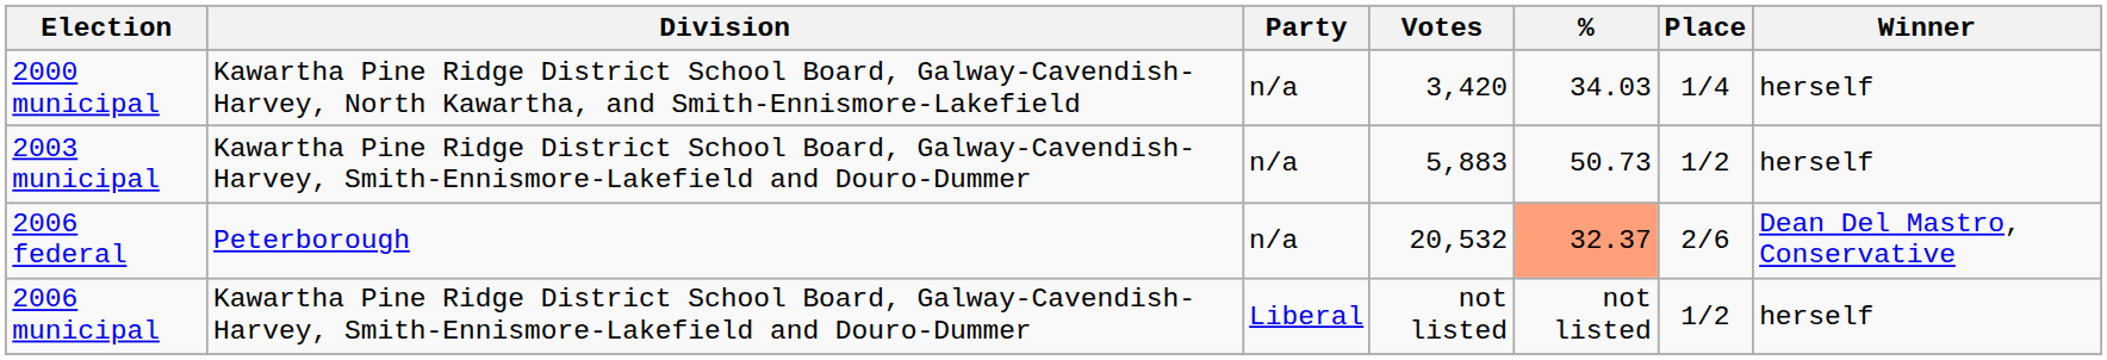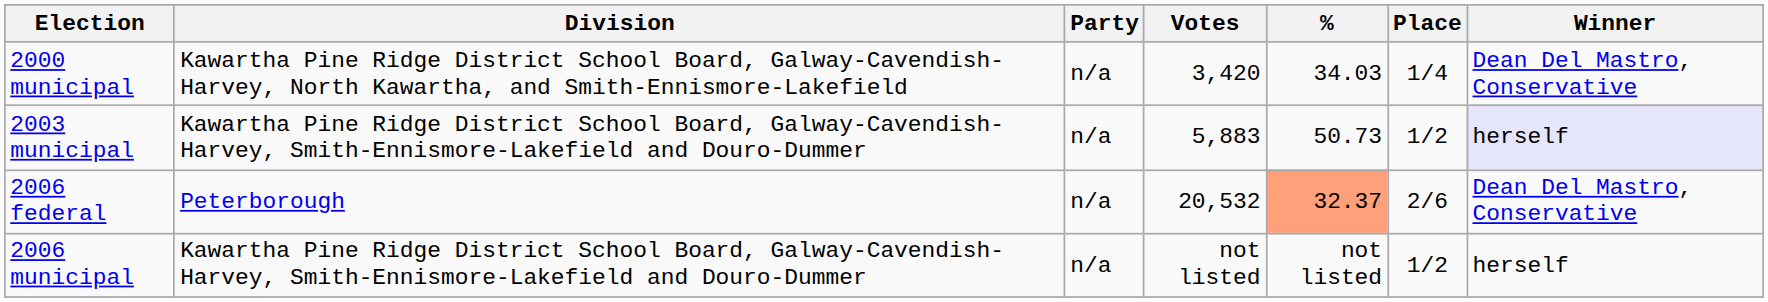 <table class="wikitable" width="1000">
 <tr>
 <th align="left">Election</th>
 <th align="left">Division</th>
 <th align="left">Party</th>
 <th align="right">Votes</th>
 <th align="right">%</th>
 <th align="center">Place</th>
 <th align="center">Winner</th>
 </tr>
 <tr>
 <td align="left"><a href='#'>2000 municipal</a></td>
 <td align="left">Kawartha Pine Ridge District School Board, Galway-Cavendish-Harvey, North Kawartha, and Smith-Ennismore-Lakefield</td>
 <td align="left">n/a</td>
 <td align="right">3,420</td>
 <td align="right">34.03</td>
 <td align="center">1/4</td>
-<td align="left">herself</td>
+<td align="left"><a href='#'>Dean Del Mastro</a>, <a href='#'>Conservative</a></td>
 </tr>
 <tr>
 <td align="left"><a href='#'>2003 municipal</a></td>
 <td align="left">Kawartha Pine Ridge District School Board, Galway-Cavendish-Harvey, Smith-Ennismore-Lakefield and Douro-Dummer</td>
 <td align="left">n/a</td>
 <td align="right">5,883</td>
 <td align="right">50.73</td>
 <td align="center">1/2</td>
-<td align="left">herself</td>
+<td align="left" style="background: lavender;">herself</td>
 </tr>
 <tr>
 <td align="left"><a href='#'>2006 federal</a></td>
 <td align="left"><a href='#'>Peterborough</a></td>
 <td align="left">n/a</td>
 <td align="right">20,532</td>
 <td align="right" style="background: lightsalmon;">32.37</td>
 <td align="center">2/6</td>
 <td align="left"><a href='#'>Dean Del Mastro</a>, <a href='#'>Conservative</a></td>
 </tr>
 <tr>
 <td align="left"><a href='#'>2006 municipal</a></td>
 <td align="left">Kawartha Pine Ridge District School Board, Galway-Cavendish-Harvey, Smith-Ennismore-Lakefield and Douro-Dummer</td>
-<td align="left"><a href='#'>Liberal</a></td>
+<td align="left">n/a</td>
 <td align="right">not listed</td>
 <td align="right">not listed</td>
 <td align="center">1/2</td>
 <td align="left">herself</td>
 </tr>
 </table>
